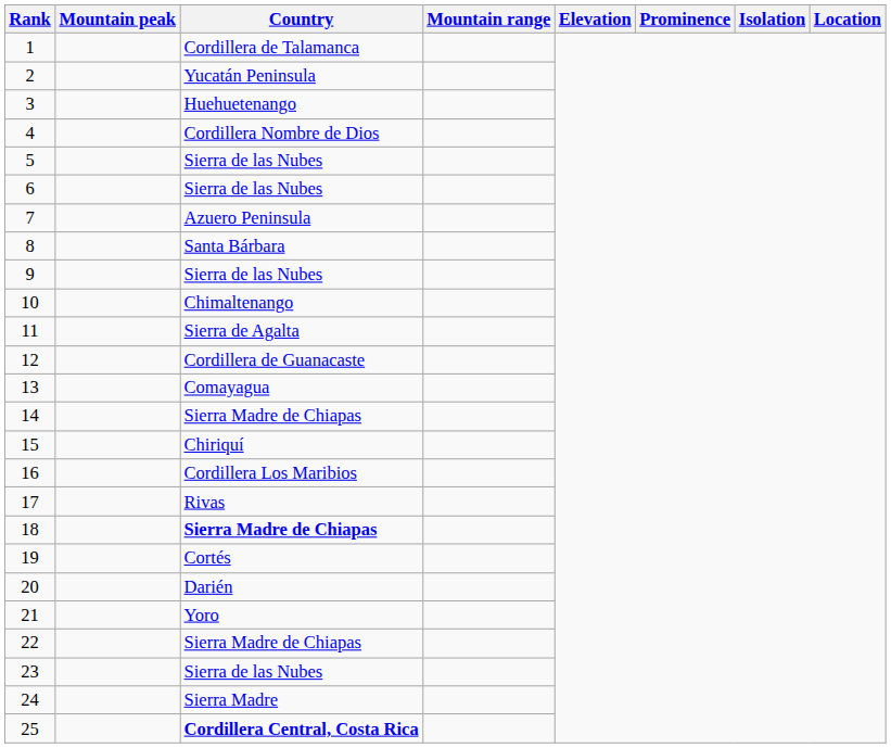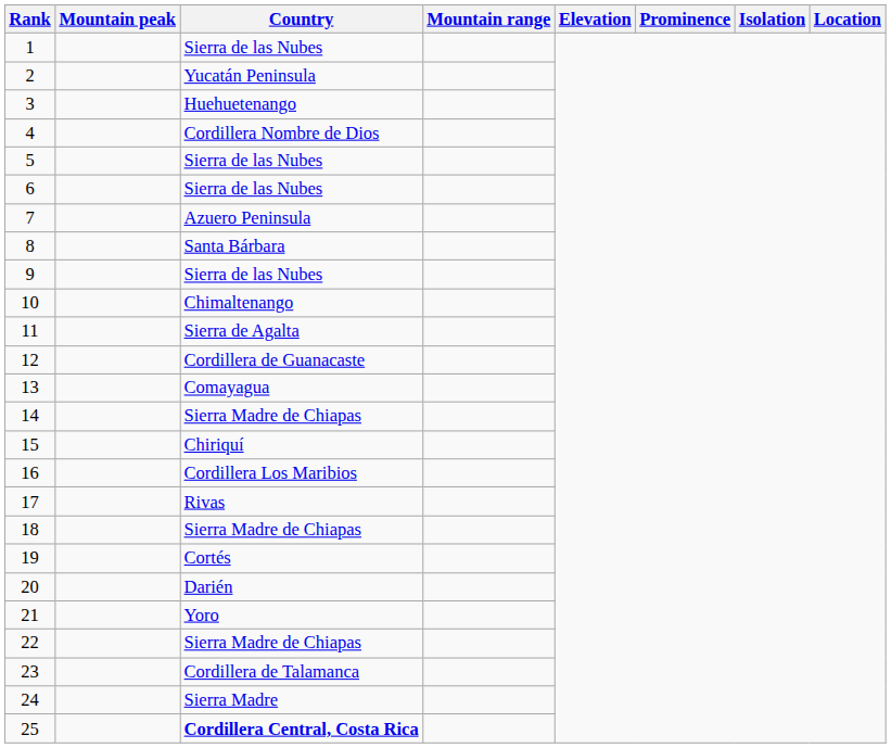 <table class="wikitable sortable">
 <tr>
 <th><a href='#'>Rank</a></th>
 <th><a href='#'>Mountain peak</a></th>
 <th><a href='#'>Country</a></th>
 <th><a href='#'>Mountain range</a></th>
 <th><a href='#'>Elevation</a></th>
 <th><a href='#'>Prominence</a></th>
 <th><a href='#'>Isolation</a></th>
 <th><a href='#'>Location</a></th>
 </tr>
 <tr>
 <td align=center>1<br></td>
 <td></td>
-<td><a href='#'>Cordillera de Talamanca</a><br></td>
+<td><a href='#'>Sierra de las Nubes</a><br></td>
 <td></td>
 </tr>
 <tr>
 <td align=center>2<br></td>
 <td></td>
 <td><a href='#'>Yucatán Peninsula</a><br></td>
 <td></td>
 </tr>
 <tr>
 <td align=center>3<br></td>
 <td></td>
 <td><a href='#'>Huehuetenango</a><br></td>
 <td></td>
 </tr>
 <tr>
 <td align=center>4<br></td>
 <td></td>
 <td><a href='#'>Cordillera Nombre de Dios</a><br></td>
 <td></td>
 </tr>
 <tr>
 <td align=center>5<br></td>
 <td><br></td>
 <td><a href='#'>Sierra de las Nubes</a><br></td>
 <td></td>
 </tr>
 <tr>
 <td align=center>6<br></td>
 <td></td>
 <td><a href='#'>Sierra de las Nubes</a><br></td>
 <td></td>
 </tr>
 <tr>
 <td align=center>7<br></td>
 <td></td>
 <td><a href='#'>Azuero Peninsula</a><br></td>
 <td></td>
 </tr>
 <tr>
 <td align=center>8<br></td>
 <td></td>
 <td><a href='#'>Santa Bárbara</a><br></td>
 <td></td>
 </tr>
 <tr>
 <td align=center>9<br></td>
 <td></td>
 <td><a href='#'>Sierra de las Nubes</a><br></td>
 <td></td>
 </tr>
 <tr>
 <td align=center>10<br></td>
 <td></td>
 <td><a href='#'>Chimaltenango</a><br></td>
 <td></td>
 </tr>
 <tr>
 <td align=center>11<br></td>
 <td></td>
 <td><a href='#'>Sierra de Agalta</a><br></td>
 <td></td>
 </tr>
 <tr>
 <td align=center>12<br></td>
 <td></td>
 <td><a href='#'>Cordillera de Guanacaste</a><br></td>
 <td></td>
 </tr>
 <tr>
 <td align=center>13<br></td>
 <td></td>
 <td><a href='#'>Comayagua</a><br></td>
 <td></td>
 </tr>
 <tr>
 <td align=center>14<br></td>
 <td></td>
 <td><a href='#'>Sierra Madre de Chiapas</a><br></td>
 <td></td>
 </tr>
 <tr>
 <td align=center>15<br></td>
 <td></td>
 <td><a href='#'>Chiriquí</a><br></td>
 <td></td>
 </tr>
 <tr>
 <td align=center>16<br></td>
 <td></td>
 <td><a href='#'>Cordillera Los Maribios</a><br></td>
 <td></td>
 </tr>
 <tr>
 <td align=center>17<br></td>
 <td></td>
 <td><a href='#'>Rivas</a><br></td>
 <td></td>
 </tr>
 <tr>
 <td align=center>18<br></td>
 <td></td>
-<td><strong><a href='#'>Sierra Madre de Chiapas</a><br></strong></td>
+<td><a href='#'>Sierra Madre de Chiapas</a><br></td>
 <td></td>
 </tr>
 <tr>
 <td align=center>19<br></td>
 <td></td>
 <td><a href='#'>Cortés</a><br></td>
 <td></td>
 </tr>
 <tr>
 <td align=center>20<br></td>
 <td></td>
 <td><a href='#'>Darién</a><br></td>
 <td></td>
 </tr>
 <tr>
 <td align=center>21<br></td>
 <td></td>
 <td><a href='#'>Yoro</a><br></td>
 <td></td>
 </tr>
 <tr>
 <td align=center>22<br></td>
 <td></td>
 <td><a href='#'>Sierra Madre de Chiapas</a><br></td>
 <td></td>
 </tr>
 <tr>
 <td align=center>23<br></td>
 <td><br></td>
-<td><a href='#'>Sierra de las Nubes</a><br></td>
+<td><a href='#'>Cordillera de Talamanca</a><br></td>
 <td></td>
 </tr>
 <tr>
 <td align=center>24<br></td>
 <td></td>
 <td><a href='#'>Sierra Madre</a><br></td>
 <td></td>
 </tr>
 <tr>
 <td align=center>25<br></td>
 <td></td>
 <td><strong><a href='#'>Cordillera Central, Costa Rica</a><br></strong></td>
 <td></td>
 </tr>
 </table>
